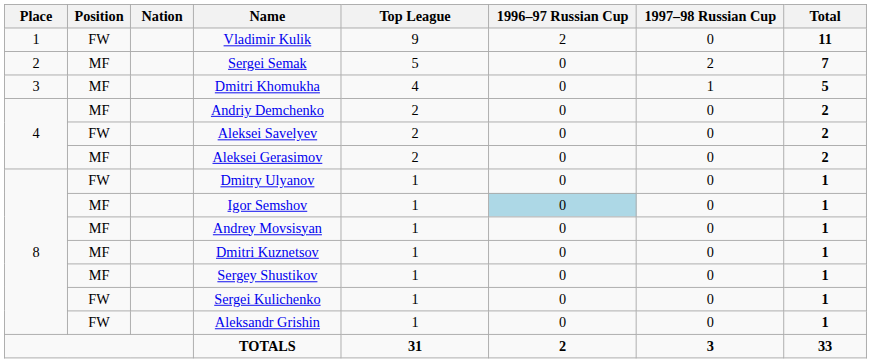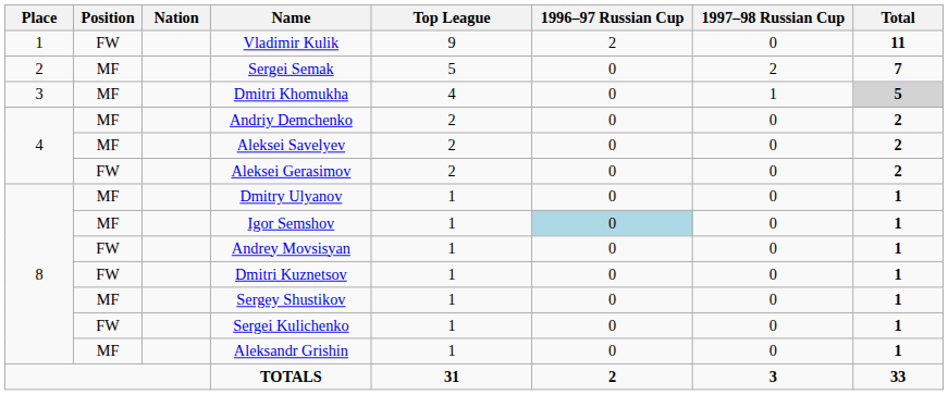 <table class="wikitable" style="font-size: 95%; text-align: center;">
 <tr>
 <th width=60>Place</th>
 <th width=60>Position</th>
 <th width=60>Nation</th>
 <th width=150>Name</th>
 <th width=150>Top League</th>
 <th width=150>1996–97 Russian Cup</th>
 <th width=150>1997–98 Russian Cup</th>
 <th width=80><strong>Total</strong></th>
 </tr>
 <tr>
 <td>1</td>
 <td>FW</td>
 <td></td>
 <td><a href='#'>Vladimir Kulik</a></td>
 <td>9</td>
 <td>2</td>
 <td>0</td>
 <td><strong>11</strong></td>
 </tr>
 <tr>
 <td>2</td>
 <td>MF</td>
 <td></td>
 <td><a href='#'>Sergei Semak</a></td>
 <td>5</td>
 <td>0</td>
 <td>2</td>
 <td><strong>7</strong></td>
 </tr>
 <tr>
 <td>3</td>
 <td>MF</td>
 <td></td>
 <td><a href='#'>Dmitri Khomukha</a></td>
 <td>4</td>
 <td>0</td>
 <td>1</td>
-<td><strong>5</strong></td>
+<td style="background: lightgrey;"><strong>5</strong></td>
 </tr>
 <tr>
 <td rowspan="3">4</td>
 <td>MF</td>
 <td></td>
 <td><a href='#'>Andriy Demchenko</a></td>
 <td>2</td>
 <td>0</td>
 <td>0</td>
 <td><strong>2</strong></td>
 </tr>
 <tr>
-<td>FW</td>
+<td>MF</td>
 <td></td>
 <td><a href='#'>Aleksei Savelyev</a></td>
 <td>2</td>
 <td>0</td>
 <td>0</td>
 <td><strong>2</strong></td>
 </tr>
 <tr>
-<td>MF</td>
+<td>FW</td>
 <td></td>
 <td><a href='#'>Aleksei Gerasimov</a></td>
 <td>2</td>
 <td>0</td>
 <td>0</td>
 <td><strong>2</strong></td>
 </tr>
 <tr>
 <td rowspan="7">8</td>
-<td>FW</td>
+<td>MF</td>
 <td></td>
 <td><a href='#'>Dmitry Ulyanov</a></td>
 <td>1</td>
 <td>0</td>
 <td>0</td>
 <td><strong>1</strong></td>
 </tr>
 <tr>
 <td>MF</td>
 <td></td>
 <td><a href='#'>Igor Semshov</a></td>
 <td>1</td>
 <td style="background: lightblue;">0</td>
 <td>0</td>
 <td><strong>1</strong></td>
 </tr>
 <tr>
-<td>MF</td>
+<td>FW</td>
 <td></td>
 <td><a href='#'>Andrey Movsisyan</a></td>
 <td>1</td>
 <td>0</td>
 <td>0</td>
 <td><strong>1</strong></td>
 </tr>
 <tr>
-<td>MF</td>
+<td>FW</td>
 <td></td>
 <td><a href='#'>Dmitri Kuznetsov</a></td>
 <td>1</td>
 <td>0</td>
 <td>0</td>
 <td><strong>1</strong></td>
 </tr>
 <tr>
 <td>MF</td>
 <td></td>
 <td><a href='#'>Sergey Shustikov</a></td>
 <td>1</td>
 <td>0</td>
 <td>0</td>
 <td><strong>1</strong></td>
 </tr>
 <tr>
 <td>FW</td>
 <td></td>
 <td><a href='#'>Sergei Kulichenko</a></td>
 <td>1</td>
 <td>0</td>
 <td>0</td>
 <td><strong>1</strong></td>
 </tr>
 <tr>
-<td>FW</td>
+<td>MF</td>
 <td></td>
 <td><a href='#'>Aleksandr Grishin</a></td>
 <td>1</td>
 <td>0</td>
 <td>0</td>
 <td><strong>1</strong></td>
 </tr>
 <tr>
 <td colspan="3"></td>
 <td><strong>TOTALS</strong></td>
 <td><strong>31</strong></td>
 <td><strong>2</strong></td>
 <td><strong>3</strong></td>
 <td><strong>33</strong></td>
 </tr>
 </table>
